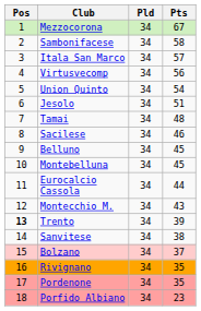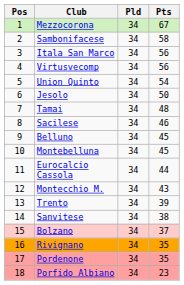 <table class="wikitable">
 <tr>
 <th width=40>Pos</th>
 <th width=120>Club</th>
 <th width=40>Pld</th>
 <th width=40>Pts</th>
 </tr>
 <tr style="background:#D0F0C0;">
 <td style="text-align: center">1</td>
 <td><a href='#'>Mezzocorona</a></td>
 <td style="text-align: center">34</td>
 <td style="text-align: center">67</td>
 </tr>
 <tr>
 <td style="text-align: center">2</td>
 <td><a href='#'>Sambonifacese</a></td>
 <td style="text-align: center">34</td>
 <td style="text-align: center">58</td>
 </tr>
 <tr>
 <td style="text-align: center">3</td>
 <td><a href='#'>Itala San Marco</a></td>
 <td style="text-align: center">34</td>
-<td style="text-align: center">57</td>
+<td style="text-align: center">56</td>
 </tr>
 <tr>
 <td style="text-align: center">4</td>
 <td><a href='#'>Virtusvecomp</a></td>
 <td style="text-align: center">34</td>
 <td style="text-align: center">56</td>
 </tr>
 <tr>
 <td style="text-align: center">5</td>
 <td><a href='#'>Union Quinto</a></td>
 <td style="text-align: center">34</td>
 <td style="text-align: center">54</td>
 </tr>
 <tr>
 <td style="text-align: center">6</td>
 <td><a href='#'>Jesolo</a></td>
 <td style="text-align: center">34</td>
-<td style="text-align: center">51</td>
+<td style="text-align: center">50</td>
 </tr>
 <tr>
 <td style="text-align: center">7</td>
 <td><a href='#'>Tamai</a></td>
 <td style="text-align: center">34</td>
 <td style="text-align: center">48</td>
 </tr>
 <tr>
 <td style="text-align: center">8</td>
 <td><a href='#'>Sacilese</a></td>
 <td style="text-align: center">34</td>
 <td style="text-align: center">46</td>
 </tr>
 <tr>
 <td style="text-align: center">9</td>
 <td><a href='#'>Belluno</a></td>
 <td style="text-align: center">34</td>
 <td style="text-align: center">45</td>
 </tr>
 <tr>
 <td style="text-align: center">10</td>
 <td><a href='#'>Montebelluna</a></td>
 <td style="text-align: center">34</td>
 <td style="text-align: center">45</td>
 </tr>
 <tr>
 <td style="text-align: center">11</td>
 <td><a href='#'>Eurocalcio Cassola</a></td>
 <td style="text-align: center">34</td>
 <td style="text-align: center">44</td>
 </tr>
 <tr>
 <td style="text-align: center">12</td>
 <td><a href='#'>Montecchio M.</a></td>
 <td style="text-align: center">34</td>
 <td style="text-align: center">43</td>
 </tr>
 <tr>
-<td style="text-align: center"><strong>13</strong></td>
+<td style="text-align: center">13</td>
 <td><a href='#'>Trento</a></td>
 <td style="text-align: center">34</td>
 <td style="text-align: center">39</td>
 </tr>
 <tr>
 <td style="text-align: center">14</td>
 <td><a href='#'>Sanvitese</a></td>
 <td style="text-align: center">34</td>
 <td style="text-align: center">38</td>
 </tr>
 <tr style="background:#FFCCCC;">
 <td style="text-align: center">15</td>
 <td><a href='#'>Bolzano</a></td>
 <td style="text-align: center">34</td>
 <td style="text-align: center">37</td>
 </tr>
 <tr style="background:orange;">
 <td style="text-align: center">16</td>
 <td><a href='#'>Rivignano</a></td>
 <td style="text-align: center">34</td>
 <td style="text-align: center">35</td>
 </tr>
 <tr style="background:#FFA0A0;">
 <td style="text-align: center">17</td>
 <td><a href='#'>Pordenone</a></td>
 <td style="text-align: center">34</td>
 <td style="text-align: center">35</td>
 </tr>
 <tr style="background:#FFA0A0;">
 <td style="text-align: center">18</td>
 <td><a href='#'>Porfido Albiano</a></td>
 <td style="text-align: center">34</td>
 <td style="text-align: center">23</td>
 </tr>
 </table>
